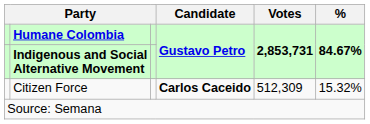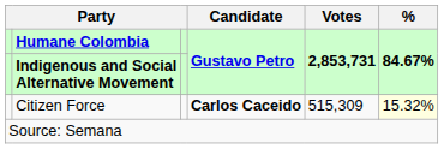 <table class="wikitable">
 <tr>
 <th colspan="3">Party</th>
 <th>Candidate</th>
 <th>Votes</th>
 <th>%</th>
 </tr>
 <tr style="background:#cfc;"|>
 <td bgcolor=></td>
 <td><strong><a href='#'>Humane Colombia</a></strong></td>
 <td></td>
 <td rowspan="2"><strong><a href='#'>Gustavo Petro</a></strong></td>
 <td rowspan="2"><strong>2,853,731</strong></td>
 <td rowspan="2"><strong>84.67%</strong></td>
 </tr>
 <tr style="background:#cfc;"|>
 <td bgcolor=></td>
 <td><strong>Indigenous and Social <br>Alternative Movement</strong></td>
 <td></td>
 </tr>
 <tr>
 <td bgcolor=></td>
 <td>Citizen Force</td>
 <td></td>
 <td><strong>Carlos Caceido</strong></td>
-<td>512,309</td>
-<td>15.32%</td>
+<td>515,309</td>
+<td style="background: lightyellow;">15.32%</td>
 </tr>
 <tr>
 <td colspan="6" style="text-align:left;">Source: Semana</td>
 </tr>
 </table>
